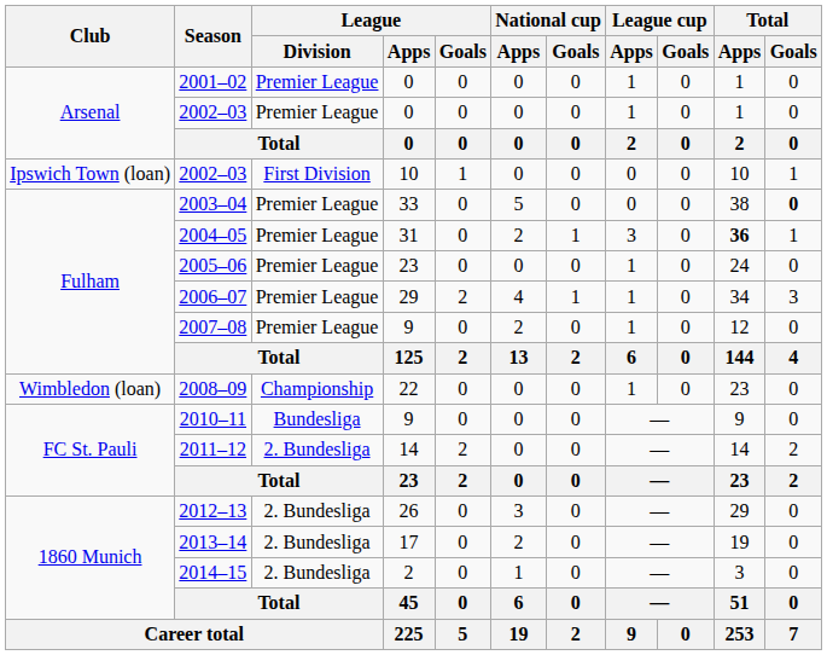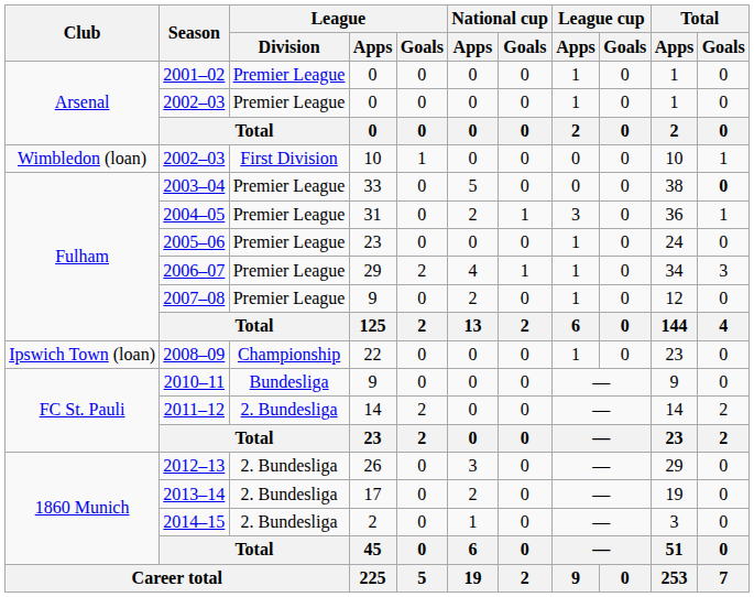 <table class="wikitable" style="text-align:center">
 <tr>
 <th rowspan="2">Club</th>
 <th rowspan="2">Season</th>
 <th colspan="3">League</th>
 <th colspan="2">National cup</th>
 <th colspan="2">League cup</th>
 <th colspan="2">Total</th>
 </tr>
 <tr>
 <th>Division</th>
 <th>Apps</th>
 <th>Goals</th>
 <th>Apps</th>
 <th>Goals</th>
 <th>Apps</th>
 <th>Goals</th>
 <th>Apps</th>
 <th>Goals</th>
 </tr>
 <tr>
 <td rowspan="3"><a href='#'>Arsenal</a></td>
 <td><a href='#'>2001–02</a></td>
 <td><a href='#'>Premier League</a></td>
 <td>0</td>
 <td>0</td>
 <td>0</td>
 <td>0</td>
 <td>1</td>
 <td>0</td>
 <td>1</td>
 <td>0</td>
 </tr>
 <tr>
 <td><a href='#'>2002–03</a></td>
 <td>Premier League</td>
 <td>0</td>
 <td>0</td>
 <td>0</td>
 <td>0</td>
 <td>1</td>
 <td>0</td>
 <td>1</td>
 <td>0</td>
 </tr>
 <tr>
 <th colspan="2">Total</th>
 <th>0</th>
 <th>0</th>
 <th>0</th>
 <th>0</th>
 <th>2</th>
 <th>0</th>
 <th>2</th>
 <th>0</th>
 </tr>
 <tr>
-<td><a href='#'>Ipswich Town</a> (loan)</td>
+<td><a href='#'>Wimbledon</a> (loan)</td>
 <td><a href='#'>2002–03</a></td>
 <td><a href='#'>First Division</a></td>
 <td>10</td>
 <td>1</td>
 <td>0</td>
 <td>0</td>
 <td>0</td>
 <td>0</td>
 <td>10</td>
 <td>1</td>
 </tr>
 <tr>
 <td rowspan="6"><a href='#'>Fulham</a></td>
 <td><a href='#'>2003–04</a></td>
 <td>Premier League</td>
 <td>33</td>
 <td>0</td>
 <td>5</td>
 <td>0</td>
 <td>0</td>
 <td>0</td>
 <td>38</td>
 <td><strong>0</strong></td>
 </tr>
 <tr>
 <td><a href='#'>2004–05</a></td>
 <td>Premier League</td>
 <td>31</td>
 <td>0</td>
 <td>2</td>
 <td>1</td>
 <td>3</td>
 <td>0</td>
-<td><strong>36</strong></td>
+<td>36</td>
 <td>1</td>
 </tr>
 <tr>
 <td><a href='#'>2005–06</a></td>
 <td>Premier League</td>
 <td>23</td>
 <td>0</td>
 <td>0</td>
 <td>0</td>
 <td>1</td>
 <td>0</td>
 <td>24</td>
 <td>0</td>
 </tr>
 <tr>
 <td><a href='#'>2006–07</a></td>
 <td>Premier League</td>
 <td>29</td>
 <td>2</td>
 <td>4</td>
 <td>1</td>
 <td>1</td>
 <td>0</td>
 <td>34</td>
 <td>3</td>
 </tr>
 <tr>
 <td><a href='#'>2007–08</a></td>
 <td>Premier League</td>
 <td>9</td>
 <td>0</td>
 <td>2</td>
 <td>0</td>
 <td>1</td>
 <td>0</td>
 <td>12</td>
 <td>0</td>
 </tr>
 <tr>
 <th colspan="2">Total</th>
 <th>125</th>
 <th>2</th>
 <th>13</th>
 <th>2</th>
 <th>6</th>
 <th>0</th>
 <th>144</th>
 <th>4</th>
 </tr>
 <tr>
-<td><a href='#'>Wimbledon</a> (loan)</td>
+<td><a href='#'>Ipswich Town</a> (loan)</td>
 <td><a href='#'>2008–09</a></td>
 <td><a href='#'>Championship</a></td>
 <td>22</td>
 <td>0</td>
 <td>0</td>
 <td>0</td>
 <td>1</td>
 <td>0</td>
 <td>23</td>
 <td>0</td>
 </tr>
 <tr>
 <td rowspan="3"><a href='#'>FC St. Pauli</a></td>
 <td><a href='#'>2010–11</a></td>
 <td><a href='#'>Bundesliga</a></td>
 <td>9</td>
 <td>0</td>
 <td>0</td>
 <td>0</td>
 <td colspan="2">—</td>
 <td>9</td>
 <td>0</td>
 </tr>
 <tr>
 <td><a href='#'>2011–12</a></td>
 <td><a href='#'>2. Bundesliga</a></td>
 <td>14</td>
 <td>2</td>
 <td>0</td>
 <td>0</td>
 <td colspan="2">—</td>
 <td>14</td>
 <td>2</td>
 </tr>
 <tr>
 <th colspan="2">Total</th>
 <th>23</th>
 <th>2</th>
 <th>0</th>
 <th>0</th>
 <th colspan="2">—</th>
 <th>23</th>
 <th>2</th>
 </tr>
 <tr>
 <td rowspan="4"><a href='#'>1860 Munich</a></td>
 <td><a href='#'>2012–13</a></td>
 <td>2. Bundesliga</td>
 <td>26</td>
 <td>0</td>
 <td>3</td>
 <td>0</td>
 <td colspan="2">—</td>
 <td>29</td>
 <td>0</td>
 </tr>
 <tr>
 <td><a href='#'>2013–14</a></td>
 <td>2. Bundesliga</td>
 <td>17</td>
 <td>0</td>
 <td>2</td>
 <td>0</td>
 <td colspan="2">—</td>
 <td>19</td>
 <td>0</td>
 </tr>
 <tr>
 <td><a href='#'>2014–15</a></td>
 <td>2. Bundesliga</td>
 <td>2</td>
 <td>0</td>
 <td>1</td>
 <td>0</td>
 <td colspan="2">—</td>
 <td>3</td>
 <td>0</td>
 </tr>
 <tr>
 <th colspan="2">Total</th>
 <th>45</th>
 <th>0</th>
 <th>6</th>
 <th>0</th>
 <th colspan="2">—</th>
 <th>51</th>
 <th>0</th>
 </tr>
 <tr>
 <th colspan="3">Career total</th>
 <th>225</th>
 <th>5</th>
 <th>19</th>
 <th>2</th>
 <th>9</th>
 <th>0</th>
 <th>253</th>
 <th>7</th>
 </tr>
 </table>
